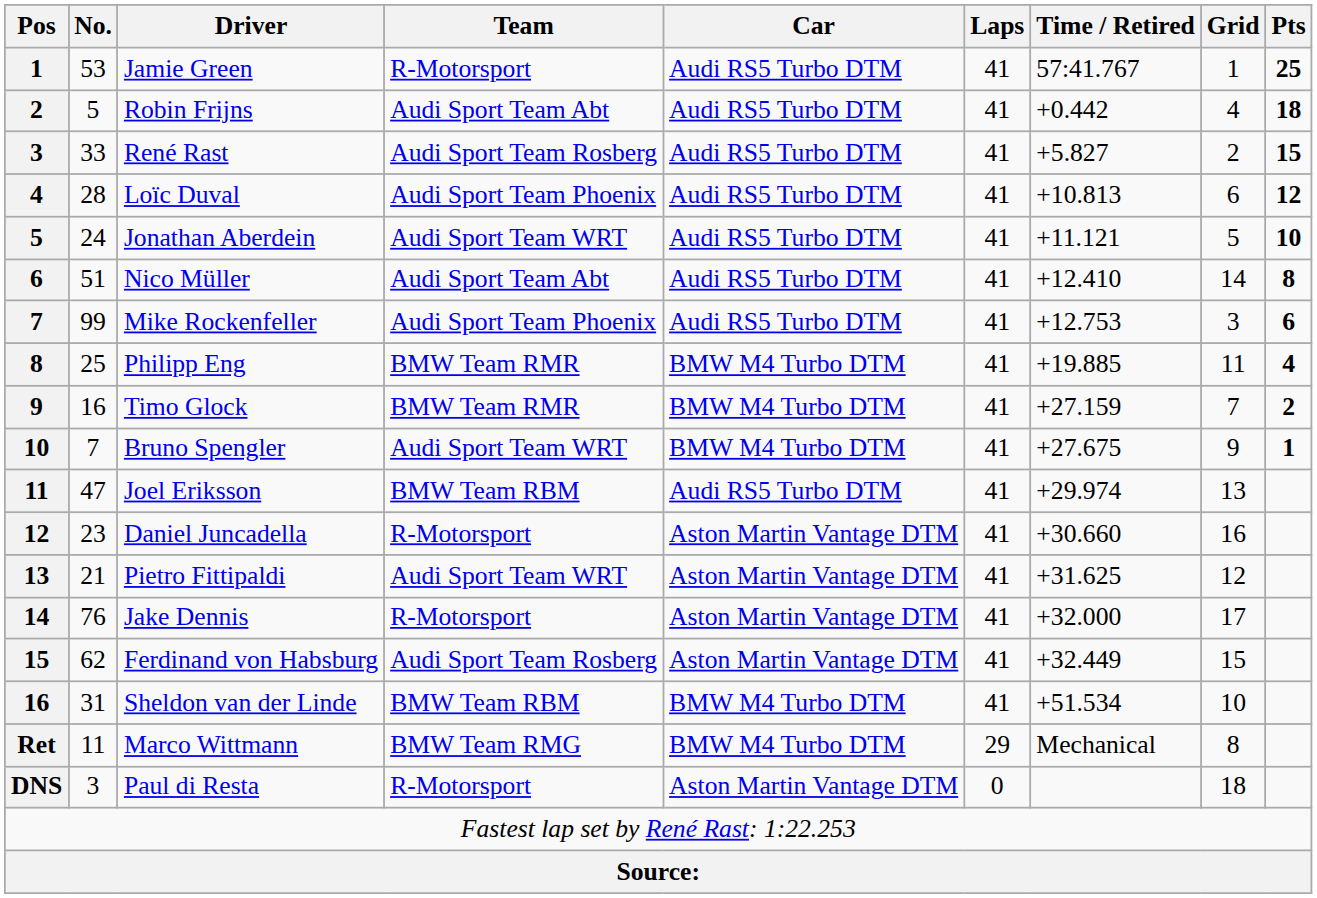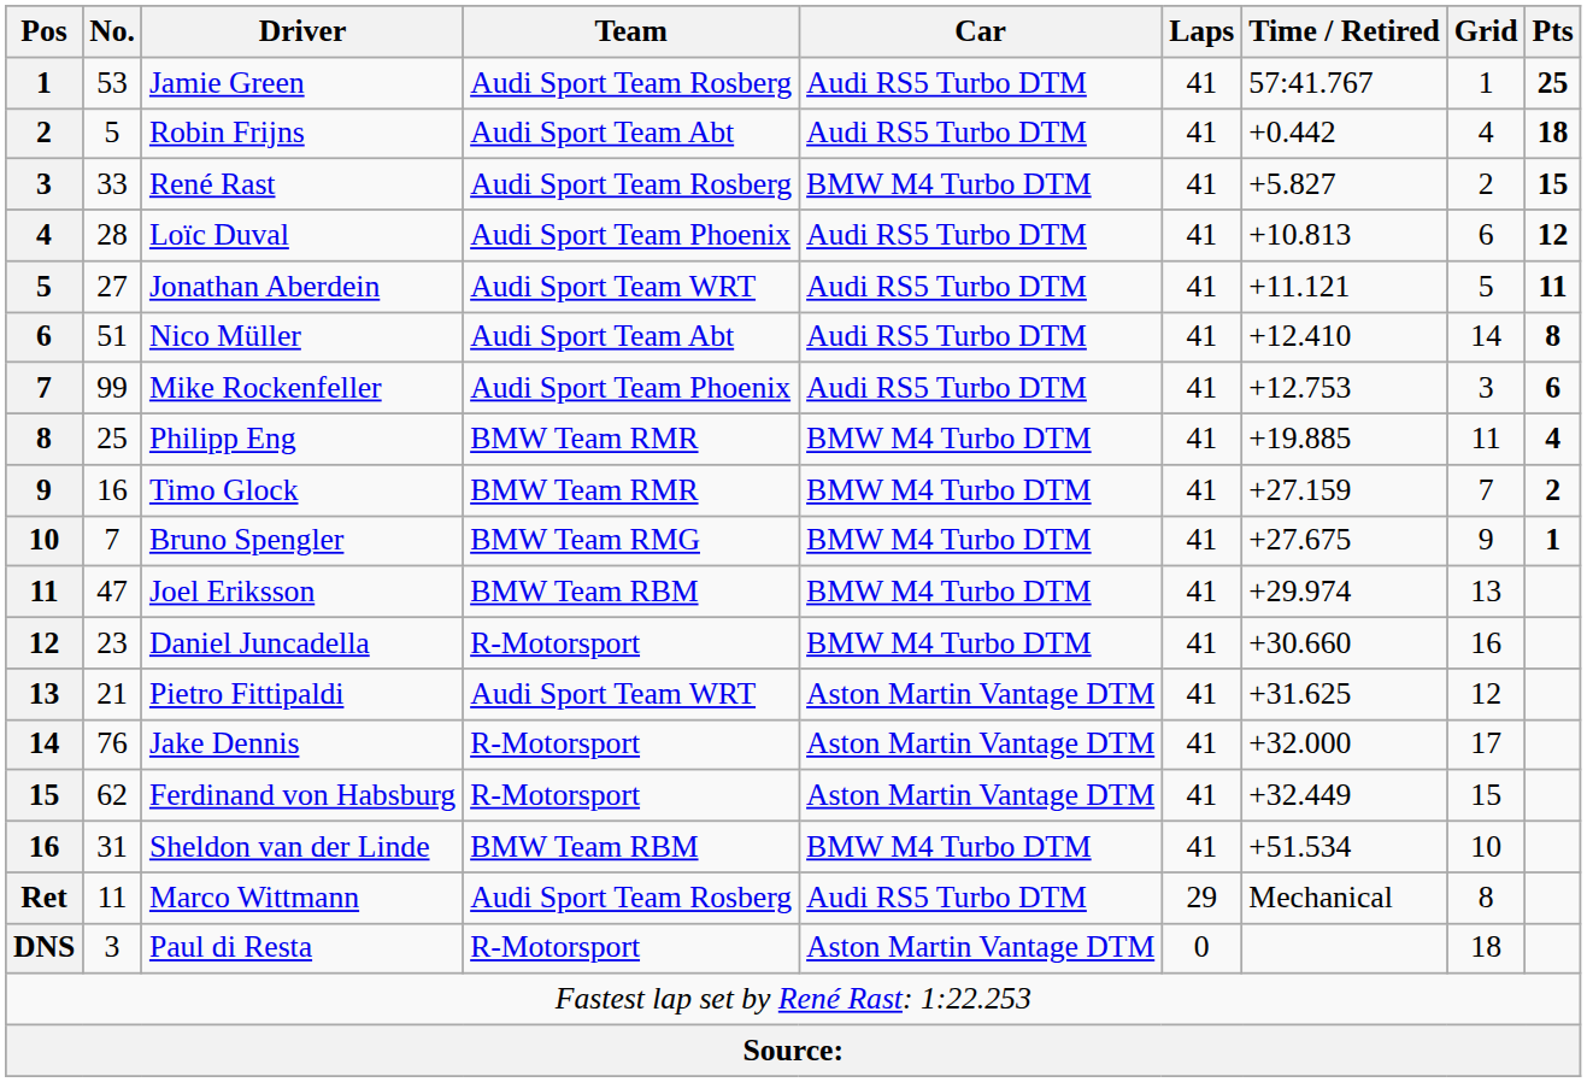 <table class="wikitable" style="font-size:90%;">
 <tr>
 <th>Pos</th>
 <th>No.</th>
 <th>Driver</th>
 <th>Team</th>
 <th>Car</th>
 <th>Laps</th>
 <th>Time / Retired</th>
 <th>Grid</th>
 <th>Pts</th>
 </tr>
 <tr>
 <th>1</th>
 <td align="center">53</td>
 <td> <a href='#'>Jamie Green</a></td>
-<td><a href='#'>R-Motorsport</a></td>
+<td><a href='#'>Audi Sport Team Rosberg</a></td>
 <td><a href='#'>Audi RS5 Turbo DTM</a></td>
 <td align="center">41</td>
 <td>57:41.767</td>
 <td align="center">1</td>
 <td align="center"><strong>25</strong></td>
 </tr>
 <tr>
 <th>2</th>
 <td align="center">5</td>
 <td> <a href='#'>Robin Frijns</a></td>
 <td><a href='#'>Audi Sport Team Abt</a></td>
 <td><a href='#'>Audi RS5 Turbo DTM</a></td>
 <td align="center">41</td>
 <td>+0.442</td>
 <td align="center">4</td>
 <td align="center"><strong>18</strong></td>
 </tr>
 <tr>
 <th>3</th>
 <td align="center">33</td>
 <td> <a href='#'>René Rast</a></td>
 <td><a href='#'>Audi Sport Team Rosberg</a></td>
-<td><a href='#'>Audi RS5 Turbo DTM</a></td>
+<td><a href='#'>BMW M4 Turbo DTM</a></td>
 <td align="center">41</td>
 <td>+5.827</td>
 <td align="center">2</td>
 <td align="center"><strong>15</strong></td>
 </tr>
 <tr>
 <th>4</th>
 <td align="center">28</td>
 <td> <a href='#'>Loïc Duval</a></td>
 <td><a href='#'>Audi Sport Team Phoenix</a></td>
 <td><a href='#'>Audi RS5 Turbo DTM</a></td>
 <td align="center">41</td>
 <td>+10.813</td>
 <td align="center">6</td>
 <td align="center"><strong>12</strong></td>
 </tr>
 <tr>
 <th>5</th>
-<td align="center">24</td>
+<td align="center">27</td>
 <td> <a href='#'>Jonathan Aberdein</a></td>
 <td><a href='#'>Audi Sport Team WRT</a></td>
 <td><a href='#'>Audi RS5 Turbo DTM</a></td>
 <td align="center">41</td>
 <td>+11.121</td>
 <td align="center">5</td>
-<td align="center"><strong>10</strong></td>
+<td align="center"><strong>11</strong></td>
 </tr>
 <tr>
 <th>6</th>
 <td align="center">51</td>
 <td> <a href='#'>Nico Müller</a></td>
 <td><a href='#'>Audi Sport Team Abt</a></td>
 <td><a href='#'>Audi RS5 Turbo DTM</a></td>
 <td align="center">41</td>
 <td>+12.410</td>
 <td align="center">14</td>
 <td align="center"><strong>8</strong></td>
 </tr>
 <tr>
 <th>7</th>
 <td align="center">99</td>
 <td> <a href='#'>Mike Rockenfeller</a></td>
 <td><a href='#'>Audi Sport Team Phoenix</a></td>
 <td><a href='#'>Audi RS5 Turbo DTM</a></td>
 <td align="center">41</td>
 <td>+12.753</td>
 <td align="center">3</td>
 <td align="center"><strong>6</strong></td>
 </tr>
 <tr>
 <th>8</th>
 <td align="center">25</td>
 <td> <a href='#'>Philipp Eng</a></td>
 <td><a href='#'>BMW Team RMR</a></td>
 <td><a href='#'>BMW M4 Turbo DTM</a></td>
 <td align="center">41</td>
 <td>+19.885</td>
 <td align="center">11</td>
 <td align="center"><strong>4</strong></td>
 </tr>
 <tr>
 <th>9</th>
 <td align="center">16</td>
 <td> <a href='#'>Timo Glock</a></td>
 <td><a href='#'>BMW Team RMR</a></td>
 <td><a href='#'>BMW M4 Turbo DTM</a></td>
 <td align="center">41</td>
 <td>+27.159</td>
 <td align="center">7</td>
 <td align="center"><strong>2</strong></td>
 </tr>
 <tr>
 <th>10</th>
 <td align="center">7</td>
 <td> <a href='#'>Bruno Spengler</a></td>
-<td><a href='#'>Audi Sport Team WRT</a></td>
+<td><a href='#'>BMW Team RMG</a></td>
 <td><a href='#'>BMW M4 Turbo DTM</a></td>
 <td align="center">41</td>
 <td>+27.675</td>
 <td align="center">9</td>
 <td align="center"><strong>1</strong></td>
 </tr>
 <tr>
 <th>11</th>
 <td align="center">47</td>
 <td> <a href='#'>Joel Eriksson</a></td>
 <td><a href='#'>BMW Team RBM</a></td>
-<td><a href='#'>Audi RS5 Turbo DTM</a></td>
+<td><a href='#'>BMW M4 Turbo DTM</a></td>
 <td align="center">41</td>
 <td>+29.974</td>
 <td align="center">13</td>
 <td align="center"></td>
 </tr>
 <tr>
 <th>12</th>
 <td align="center">23</td>
 <td> <a href='#'>Daniel Juncadella</a></td>
 <td><a href='#'>R-Motorsport</a></td>
-<td><a href='#'>Aston Martin Vantage DTM</a></td>
+<td><a href='#'>BMW M4 Turbo DTM</a></td>
 <td align="center">41</td>
 <td>+30.660</td>
 <td align="center">16</td>
 <td align="center"></td>
 </tr>
 <tr>
 <th>13</th>
 <td align="center">21</td>
 <td> <a href='#'>Pietro Fittipaldi</a></td>
 <td><a href='#'>Audi Sport Team WRT</a></td>
 <td><a href='#'>Aston Martin Vantage DTM</a></td>
 <td align="center">41</td>
 <td>+31.625</td>
 <td align="center">12</td>
 <td align="center"></td>
 </tr>
 <tr>
 <th>14</th>
 <td align="center">76</td>
 <td> <a href='#'>Jake Dennis</a></td>
 <td><a href='#'>R-Motorsport</a></td>
 <td><a href='#'>Aston Martin Vantage DTM</a></td>
 <td align="center">41</td>
 <td>+32.000</td>
 <td align="center">17</td>
 <td align="center"></td>
 </tr>
 <tr>
 <th>15</th>
 <td align="center">62</td>
 <td> <a href='#'>Ferdinand von Habsburg</a></td>
-<td><a href='#'>Audi Sport Team Rosberg</a></td>
+<td><a href='#'>R-Motorsport</a></td>
 <td><a href='#'>Aston Martin Vantage DTM</a></td>
 <td align="center">41</td>
 <td>+32.449</td>
 <td align="center">15</td>
 <td align="center"></td>
 </tr>
 <tr>
 <th>16</th>
 <td align="center">31</td>
 <td> <a href='#'>Sheldon van der Linde</a></td>
 <td><a href='#'>BMW Team RBM</a></td>
 <td><a href='#'>BMW M4 Turbo DTM</a></td>
 <td align="center">41</td>
 <td>+51.534</td>
 <td align="center">10</td>
 <td align="center"></td>
 </tr>
 <tr>
 <th>Ret</th>
 <td align="center">11</td>
 <td> <a href='#'>Marco Wittmann</a></td>
-<td><a href='#'>BMW Team RMG</a></td>
-<td><a href='#'>BMW M4 Turbo DTM</a></td>
+<td><a href='#'>Audi Sport Team Rosberg</a></td>
+<td><a href='#'>Audi RS5 Turbo DTM</a></td>
 <td align="center">29</td>
 <td>Mechanical</td>
 <td align="center">8</td>
 <td align="center"></td>
 </tr>
 <tr>
 <th>DNS</th>
 <td align="center">3</td>
 <td> <a href='#'>Paul di Resta</a></td>
 <td><a href='#'>R-Motorsport</a></td>
 <td><a href='#'>Aston Martin Vantage DTM</a></td>
 <td align="center">0</td>
 <td></td>
 <td align="center">18</td>
 <td align="center"></td>
 </tr>
 <tr>
 <td colspan=9 align=center><em>Fastest lap set by <a href='#'>René Rast</a>: 1:22.253</em></td>
 </tr>
 <tr>
 <th colspan=9>Source:</th>
 </tr>
 </table>
